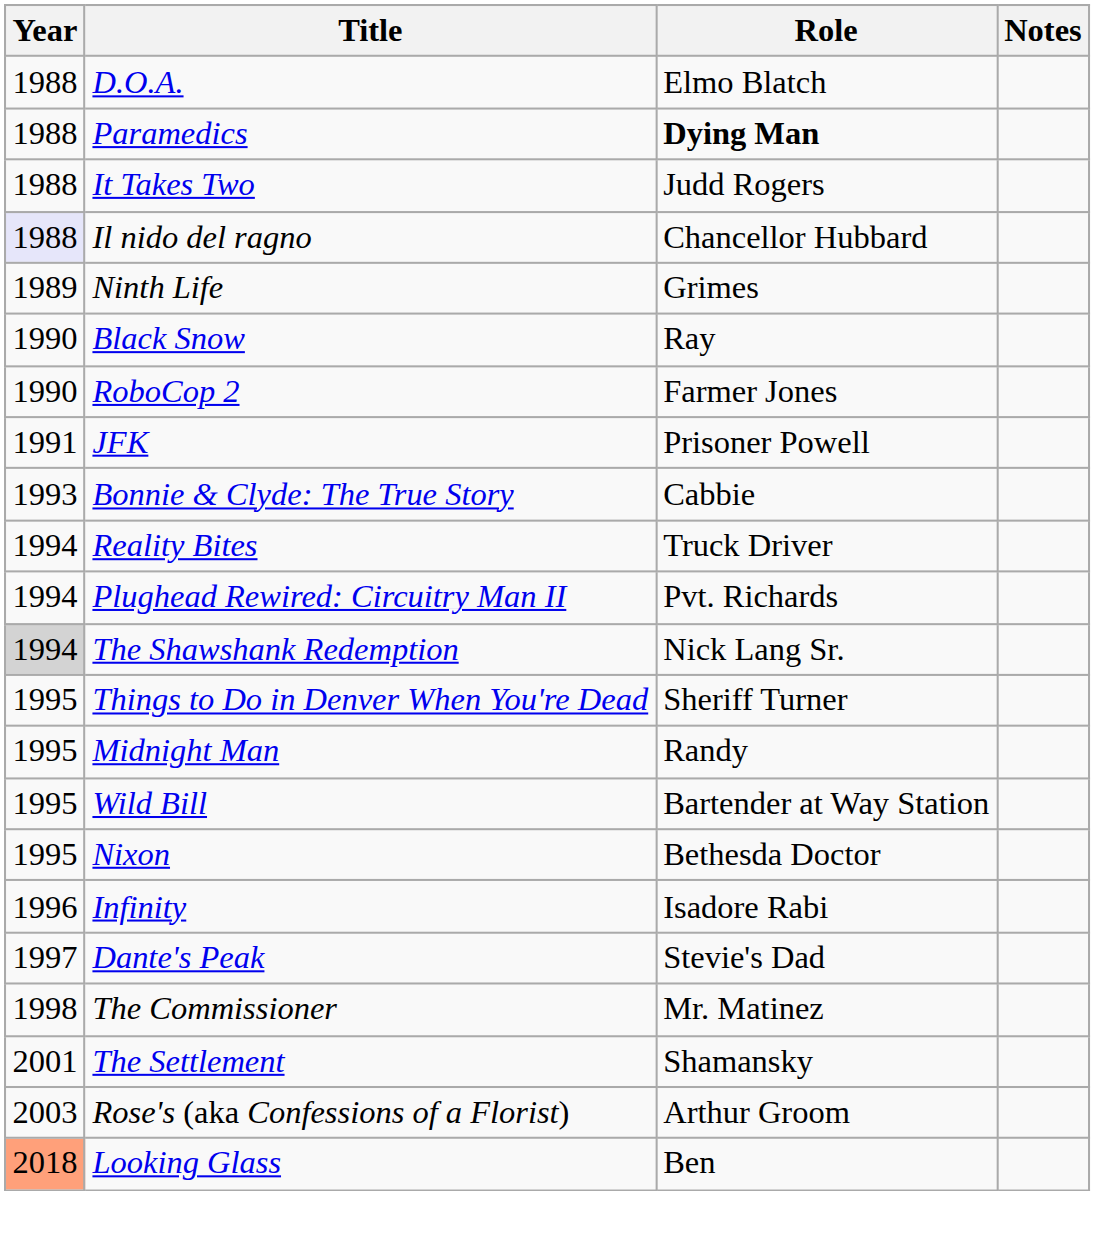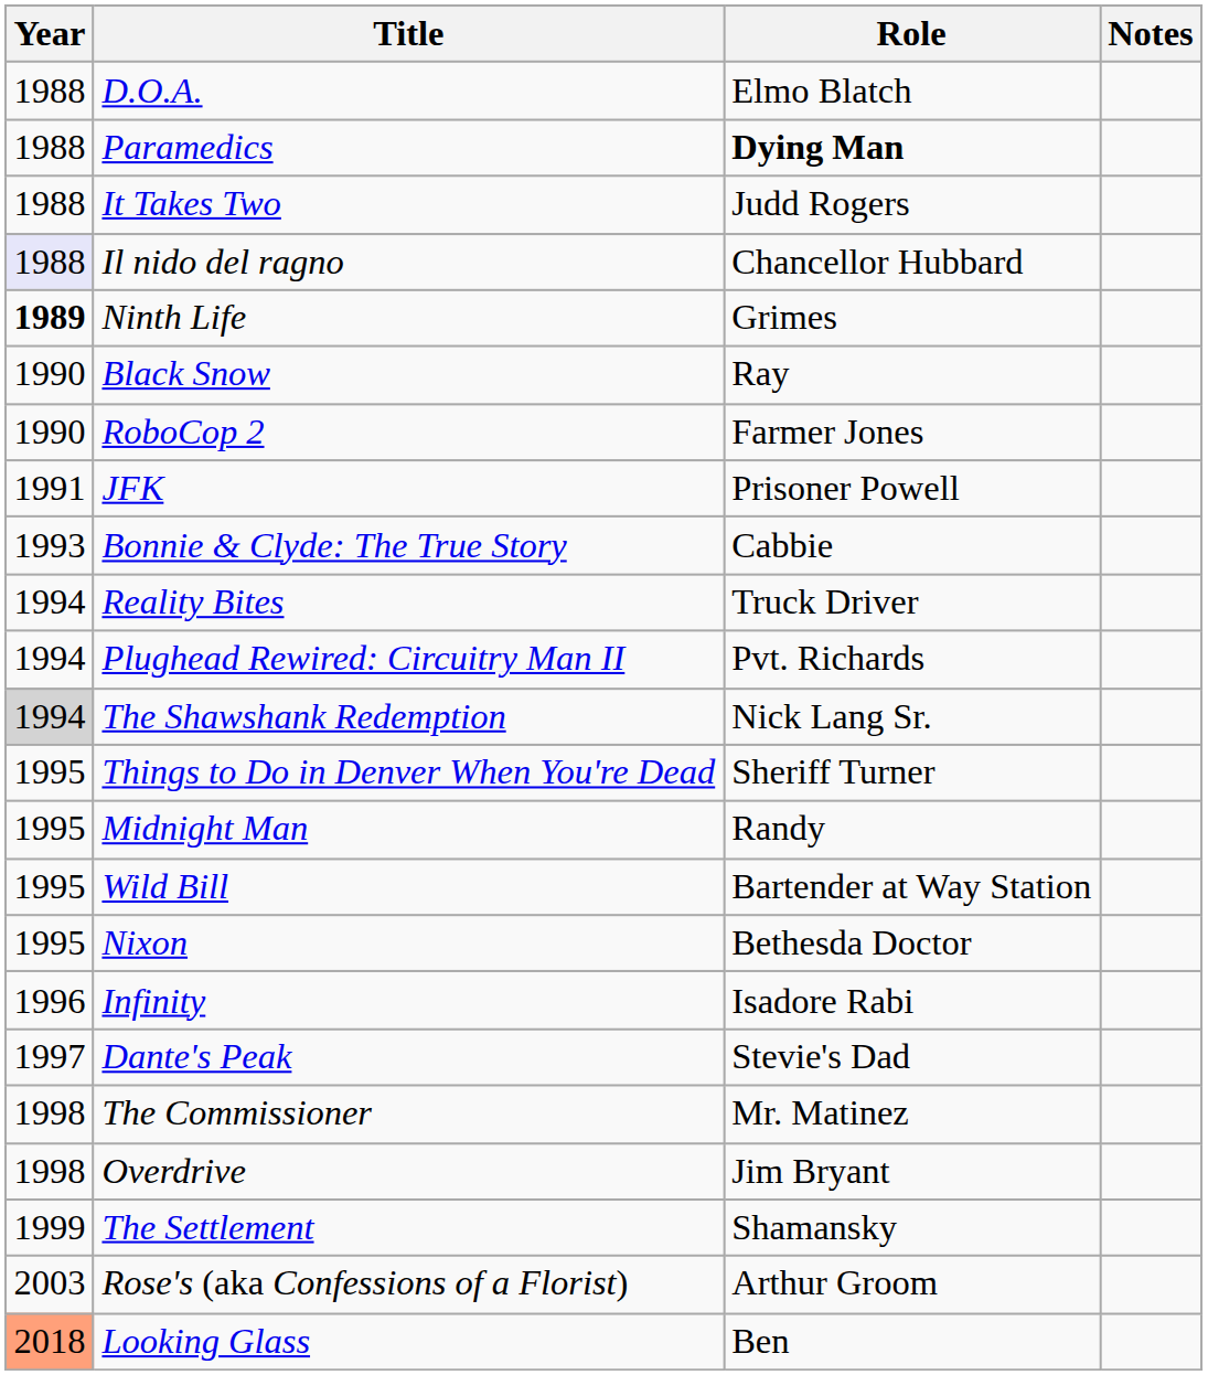 <table class="wikitable">
 <tr>
 <th>Year</th>
 <th>Title</th>
 <th>Role</th>
 <th>Notes</th>
 </tr>
 <tr>
 <td>1988</td>
 <td><em><a href='#'>D.O.A.</a></em></td>
 <td>Elmo Blatch</td>
 <td></td>
 </tr>
 <tr>
 <td>1988</td>
 <td><em><a href='#'>Paramedics</a></em></td>
 <td><strong>Dying Man</strong></td>
 <td></td>
 </tr>
 <tr>
 <td>1988</td>
 <td><em><a href='#'>It Takes Two</a></em></td>
 <td>Judd Rogers</td>
 <td></td>
 </tr>
 <tr>
 <td style="background: lavender;">1988</td>
 <td><em>Il nido del ragno</em></td>
 <td>Chancellor Hubbard</td>
 <td></td>
 </tr>
 <tr>
-<td>1989</td>
+<td><strong>1989</strong></td>
 <td><em>Ninth Life</em></td>
 <td>Grimes</td>
 <td></td>
 </tr>
 <tr>
 <td>1990</td>
 <td><em><a href='#'>Black Snow</a></em></td>
 <td>Ray</td>
 <td></td>
 </tr>
 <tr>
 <td>1990</td>
 <td><em><a href='#'>RoboCop 2</a></em></td>
 <td>Farmer Jones</td>
 <td></td>
 </tr>
 <tr>
 <td>1991</td>
 <td><em><a href='#'>JFK</a></em></td>
 <td>Prisoner Powell</td>
 <td></td>
 </tr>
 <tr>
 <td>1993</td>
 <td><em><a href='#'>Bonnie & Clyde: The True Story</a></em></td>
 <td>Cabbie</td>
 <td></td>
 </tr>
 <tr>
 <td>1994</td>
 <td><em><a href='#'>Reality Bites</a></em></td>
 <td>Truck Driver</td>
 <td></td>
 </tr>
 <tr>
 <td>1994</td>
 <td><em><a href='#'>Plughead Rewired: Circuitry Man II</a></em></td>
 <td>Pvt. Richards</td>
 <td></td>
 </tr>
 <tr>
 <td style="background: lightgrey;">1994</td>
 <td><em><a href='#'>The Shawshank Redemption</a></em></td>
 <td>Nick Lang Sr.</td>
 <td></td>
 </tr>
 <tr>
 <td>1995</td>
 <td><em><a href='#'>Things to Do in Denver When You're Dead</a></em></td>
 <td>Sheriff Turner</td>
 <td></td>
 </tr>
 <tr>
 <td>1995</td>
 <td><em><a href='#'>Midnight Man</a></em></td>
 <td>Randy</td>
 <td></td>
 </tr>
 <tr>
 <td>1995</td>
 <td><em><a href='#'>Wild Bill</a></em></td>
 <td>Bartender at Way Station</td>
 <td></td>
 </tr>
 <tr>
 <td>1995</td>
 <td><em><a href='#'>Nixon</a></em></td>
 <td>Bethesda Doctor</td>
 <td></td>
 </tr>
 <tr>
 <td>1996</td>
 <td><em><a href='#'>Infinity</a></em></td>
 <td>Isadore Rabi</td>
 <td></td>
 </tr>
 <tr>
 <td>1997</td>
 <td><em><a href='#'>Dante's Peak</a></em></td>
 <td>Stevie's Dad</td>
 <td></td>
 </tr>
 <tr>
 <td>1998</td>
 <td><em>The Commissioner</em></td>
 <td>Mr. Matinez</td>
 <td></td>
 </tr>
 <tr>
-<td>2001</td>
+<td>1998</td>
+<td><em>Overdrive</em></td>
+<td>Jim Bryant</td>
+<td></td>
+</tr>
+<tr>
+<td>1999</td>
 <td><em><a href='#'>The Settlement</a></em></td>
 <td>Shamansky</td>
 <td></td>
 </tr>
 <tr>
 <td>2003</td>
 <td><em>Rose's</em> (aka <em>Confessions of a Florist</em>)</td>
 <td>Arthur Groom</td>
 <td></td>
 </tr>
 <tr>
 <td style="background: lightsalmon;">2018</td>
 <td><em><a href='#'>Looking Glass</a></em></td>
 <td>Ben</td>
 <td></td>
 </tr>
 </table>
